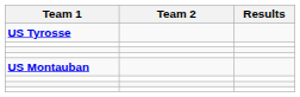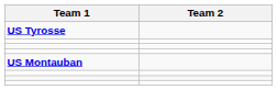 <table class="wikitable" width=400>
 <tr>
 <th>Team 1</th>
 <th>Team 2</th>
-<th>Results</th>
 </tr>
 <tr>
 <td width=150><strong><a href='#'>US Tyrosse</a></strong></td>
 <td width=150></td>
-<td align="center"></td>
 </tr>
 <tr bgcolor="white">
 <td></td>
 <td></td>
-<td align="center"></td>
 </tr>
 <tr>
 <td></td>
 <td></td>
-<td align="center"></td>
 </tr>
 <tr bgcolor="white">
 <td></td>
 <td></td>
-<td align="center"></td>
 </tr>
 <tr>
 <td><strong> <a href='#'>US Montauban</a></strong></td>
 <td></td>
-<td align="center"></td>
 </tr>
 <tr bgcolor="white">
 <td></td>
 <td></td>
-<td align="center"></td>
 </tr>
 <tr>
 <td></td>
 <td></td>
-<td align="center"></td>
 </tr>
 <tr bgcolor="white">
 <td></td>
 <td></td>
-<td align="center"></td>
 </tr>
 </table>
